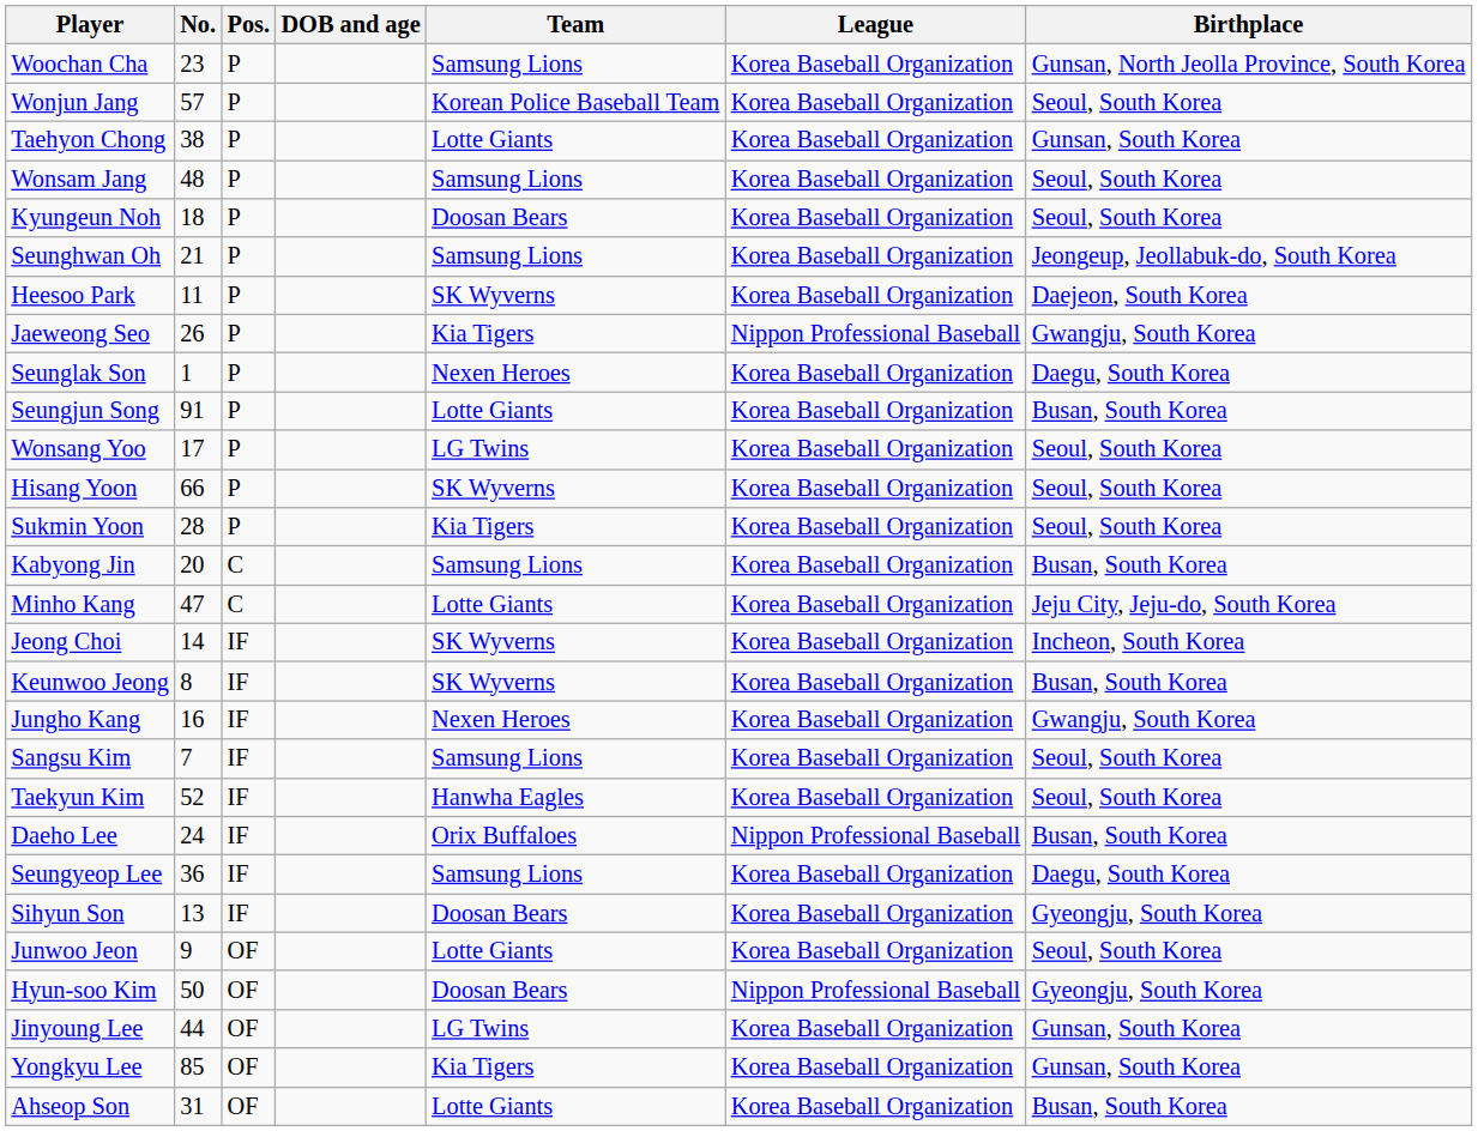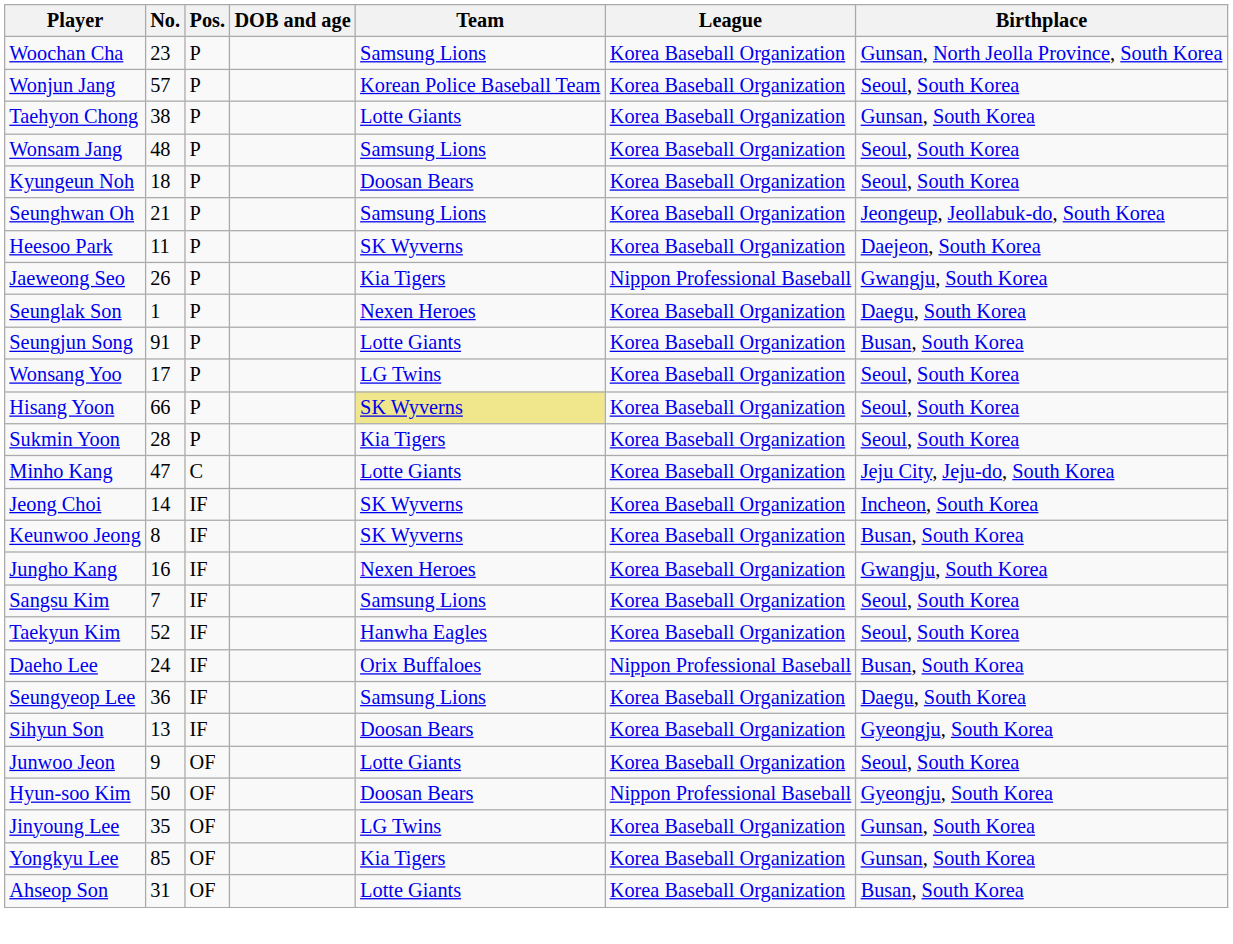 <table class="wikitable sortable">
 <tr>
 <th>Player</th>
 <th>No.</th>
 <th>Pos.</th>
 <th>DOB and age</th>
 <th>Team</th>
 <th>League</th>
 <th>Birthplace</th>
 </tr>
 <tr>
 <td><a href='#'>Woochan Cha</a></td>
 <td>23</td>
 <td>P</td>
 <td></td>
 <td> <a href='#'>Samsung Lions</a></td>
 <td><a href='#'>Korea Baseball Organization</a></td>
 <td><a href='#'>Gunsan</a>, <a href='#'>North Jeolla Province</a>, <a href='#'>South Korea</a></td>
 </tr>
 <tr>
 <td><a href='#'>Wonjun Jang</a></td>
 <td>57</td>
 <td>P</td>
 <td></td>
 <td> <a href='#'>Korean Police Baseball Team</a></td>
 <td><a href='#'>Korea Baseball Organization</a></td>
 <td><a href='#'>Seoul</a>, <a href='#'>South Korea</a></td>
 </tr>
 <tr>
 <td><a href='#'>Taehyon Chong</a></td>
 <td>38</td>
 <td>P</td>
 <td></td>
 <td> <a href='#'>Lotte Giants</a></td>
 <td><a href='#'>Korea Baseball Organization</a></td>
 <td><a href='#'>Gunsan</a>, <a href='#'>South Korea</a></td>
 </tr>
 <tr>
 <td><a href='#'>Wonsam Jang</a></td>
 <td>48</td>
 <td>P</td>
 <td></td>
 <td> <a href='#'>Samsung Lions</a></td>
 <td><a href='#'>Korea Baseball Organization</a></td>
 <td><a href='#'>Seoul</a>, <a href='#'>South Korea</a></td>
 </tr>
 <tr>
 <td><a href='#'>Kyungeun Noh</a></td>
 <td>18</td>
 <td>P</td>
 <td></td>
 <td> <a href='#'>Doosan Bears</a></td>
 <td><a href='#'>Korea Baseball Organization</a></td>
 <td><a href='#'>Seoul</a>, <a href='#'>South Korea</a></td>
 </tr>
 <tr>
 <td><a href='#'>Seunghwan Oh</a></td>
 <td>21</td>
 <td>P</td>
 <td></td>
 <td> <a href='#'>Samsung Lions</a></td>
 <td><a href='#'>Korea Baseball Organization</a></td>
 <td><a href='#'>Jeongeup</a>, <a href='#'>Jeollabuk-do</a>, <a href='#'>South Korea</a></td>
 </tr>
 <tr>
 <td><a href='#'>Heesoo Park</a></td>
 <td>11</td>
 <td>P</td>
 <td></td>
 <td> <a href='#'>SK Wyverns</a></td>
 <td><a href='#'>Korea Baseball Organization</a></td>
 <td><a href='#'>Daejeon</a>, <a href='#'>South Korea</a></td>
 </tr>
 <tr>
 <td><a href='#'>Jaeweong Seo</a></td>
 <td>26</td>
 <td>P</td>
 <td></td>
 <td> <a href='#'>Kia Tigers</a></td>
 <td><a href='#'>Nippon Professional Baseball</a></td>
 <td><a href='#'>Gwangju</a>, <a href='#'>South Korea</a></td>
 </tr>
 <tr>
 <td><a href='#'>Seunglak Son</a></td>
 <td>1</td>
 <td>P</td>
 <td></td>
 <td> <a href='#'>Nexen Heroes</a></td>
 <td><a href='#'>Korea Baseball Organization</a></td>
 <td><a href='#'>Daegu</a>, <a href='#'>South Korea</a></td>
 </tr>
 <tr>
 <td><a href='#'>Seungjun Song</a></td>
 <td>91</td>
 <td>P</td>
 <td></td>
 <td> <a href='#'>Lotte Giants</a></td>
 <td><a href='#'>Korea Baseball Organization</a></td>
 <td><a href='#'>Busan</a>, <a href='#'>South Korea</a></td>
 </tr>
 <tr>
 <td><a href='#'>Wonsang Yoo</a></td>
 <td>17</td>
 <td>P</td>
 <td></td>
 <td> <a href='#'>LG Twins</a></td>
 <td><a href='#'>Korea Baseball Organization</a></td>
 <td><a href='#'>Seoul</a>, <a href='#'>South Korea</a></td>
 </tr>
 <tr>
 <td><a href='#'>Hisang Yoon</a></td>
 <td>66</td>
 <td>P</td>
 <td></td>
-<td> <a href='#'>SK Wyverns</a></td>
+<td style="background: khaki;"> <a href='#'>SK Wyverns</a></td>
 <td><a href='#'>Korea Baseball Organization</a></td>
 <td><a href='#'>Seoul</a>, <a href='#'>South Korea</a></td>
 </tr>
 <tr>
 <td><a href='#'>Sukmin Yoon</a></td>
 <td>28</td>
 <td>P</td>
 <td></td>
 <td> <a href='#'>Kia Tigers</a></td>
 <td><a href='#'>Korea Baseball Organization</a></td>
 <td><a href='#'>Seoul</a>, <a href='#'>South Korea</a></td>
-</tr>
-<tr>
-<td><a href='#'>Kabyong Jin</a></td>
-<td>20</td>
-<td>C</td>
-<td></td>
-<td> <a href='#'>Samsung Lions</a></td>
-<td><a href='#'>Korea Baseball Organization</a></td>
-<td><a href='#'>Busan</a>, <a href='#'>South Korea</a></td>
 </tr>
 <tr>
 <td><a href='#'>Minho Kang</a></td>
 <td>47</td>
 <td>C</td>
 <td></td>
 <td> <a href='#'>Lotte Giants</a></td>
 <td><a href='#'>Korea Baseball Organization</a></td>
 <td><a href='#'>Jeju City</a>, <a href='#'>Jeju-do</a>, <a href='#'>South Korea</a></td>
 </tr>
 <tr>
 <td><a href='#'>Jeong Choi</a></td>
 <td>14</td>
 <td>IF</td>
 <td></td>
 <td> <a href='#'>SK Wyverns</a></td>
 <td><a href='#'>Korea Baseball Organization</a></td>
 <td><a href='#'>Incheon</a>, <a href='#'>South Korea</a></td>
 </tr>
 <tr>
 <td><a href='#'>Keunwoo Jeong</a></td>
 <td>8</td>
 <td>IF</td>
 <td></td>
 <td> <a href='#'>SK Wyverns</a></td>
 <td><a href='#'>Korea Baseball Organization</a></td>
 <td><a href='#'>Busan</a>, <a href='#'>South Korea</a></td>
 </tr>
 <tr>
 <td><a href='#'>Jungho Kang</a></td>
 <td>16</td>
 <td>IF</td>
 <td></td>
 <td> <a href='#'>Nexen Heroes</a></td>
 <td><a href='#'>Korea Baseball Organization</a></td>
 <td><a href='#'>Gwangju</a>, <a href='#'>South Korea</a></td>
 </tr>
 <tr>
 <td><a href='#'>Sangsu Kim</a></td>
 <td>7</td>
 <td>IF</td>
 <td></td>
 <td> <a href='#'>Samsung Lions</a></td>
 <td><a href='#'>Korea Baseball Organization</a></td>
 <td><a href='#'>Seoul</a>, <a href='#'>South Korea</a></td>
 </tr>
 <tr>
 <td><a href='#'>Taekyun Kim</a></td>
 <td>52</td>
 <td>IF</td>
 <td></td>
 <td> <a href='#'>Hanwha Eagles</a></td>
 <td><a href='#'>Korea Baseball Organization</a></td>
 <td><a href='#'>Seoul</a>, <a href='#'>South Korea</a></td>
 </tr>
 <tr>
 <td><a href='#'>Daeho Lee</a></td>
 <td>24</td>
 <td>IF</td>
 <td></td>
 <td> <a href='#'>Orix Buffaloes</a></td>
 <td><a href='#'>Nippon Professional Baseball</a></td>
 <td><a href='#'>Busan</a>, <a href='#'>South Korea</a></td>
 </tr>
 <tr>
 <td><a href='#'>Seungyeop Lee</a></td>
 <td>36</td>
 <td>IF</td>
 <td></td>
 <td> <a href='#'>Samsung Lions</a></td>
 <td><a href='#'>Korea Baseball Organization</a></td>
 <td><a href='#'>Daegu</a>, <a href='#'>South Korea</a></td>
 </tr>
 <tr>
 <td><a href='#'>Sihyun Son</a></td>
 <td>13</td>
 <td>IF</td>
 <td></td>
 <td> <a href='#'>Doosan Bears</a></td>
 <td><a href='#'>Korea Baseball Organization</a></td>
 <td><a href='#'>Gyeongju</a>, <a href='#'>South Korea</a></td>
 </tr>
 <tr>
 <td><a href='#'>Junwoo Jeon</a></td>
 <td>9</td>
 <td>OF</td>
 <td></td>
 <td> <a href='#'>Lotte Giants</a></td>
 <td><a href='#'>Korea Baseball Organization</a></td>
 <td><a href='#'>Seoul</a>, <a href='#'>South Korea</a></td>
 </tr>
 <tr>
 <td><a href='#'>Hyun-soo Kim</a></td>
 <td>50</td>
 <td>OF</td>
 <td></td>
 <td> <a href='#'>Doosan Bears</a></td>
 <td><a href='#'>Nippon Professional Baseball</a></td>
 <td><a href='#'>Gyeongju</a>, <a href='#'>South Korea</a></td>
 </tr>
 <tr>
 <td><a href='#'>Jinyoung Lee</a></td>
-<td>44</td>
+<td>35</td>
 <td>OF</td>
 <td></td>
 <td> <a href='#'>LG Twins</a></td>
 <td><a href='#'>Korea Baseball Organization</a></td>
 <td><a href='#'>Gunsan</a>, <a href='#'>South Korea</a></td>
 </tr>
 <tr>
 <td><a href='#'>Yongkyu Lee</a></td>
 <td>85</td>
 <td>OF</td>
 <td></td>
 <td> <a href='#'>Kia Tigers</a></td>
 <td><a href='#'>Korea Baseball Organization</a></td>
 <td><a href='#'>Gunsan</a>, <a href='#'>South Korea</a></td>
 </tr>
 <tr>
 <td><a href='#'>Ahseop Son</a></td>
 <td>31</td>
 <td>OF</td>
 <td></td>
 <td> <a href='#'>Lotte Giants</a></td>
 <td><a href='#'>Korea Baseball Organization</a></td>
 <td><a href='#'>Busan</a>, <a href='#'>South Korea</a></td>
 </tr>
 </table>
